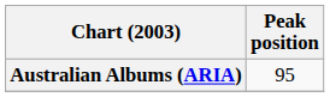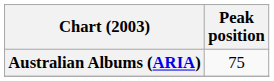 <table class="wikitable sortable plainrowheaders" style="text-align:center">
 <tr>
 <th scope="col">Chart (2003)</th>
 <th scope="col">Peak<br> position</th>
 </tr>
 <tr>
 <th scope="row">Australian Albums (<a href='#'>ARIA</a>)</th>
-<td>95</td>
+<td>75</td>
 </tr>
 <tr>
 </tr>
 <tr>
 </tr>
 </table>
